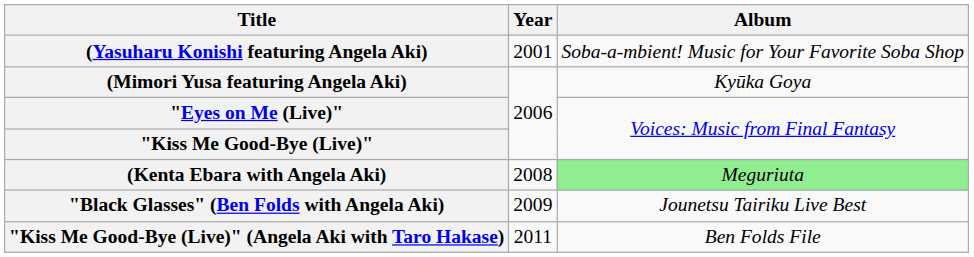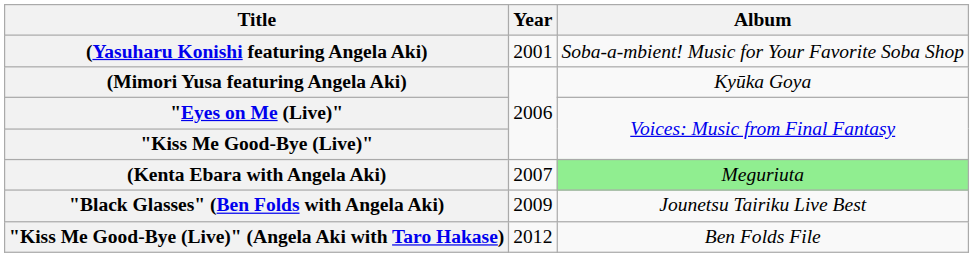 <table class="wikitable plainrowheaders" style="text-align:center;">
 <tr>
 <th scope="col">Title</th>
 <th scope="col">Year</th>
 <th scope="col">Album</th>
 </tr>
 <tr>
 <th scope="row"> <span>(<a href='#'>Yasuharu Konishi</a> featuring Angela Aki)</span></th>
 <td rowspan="1">2001</td>
 <td rowspan="1"><em>Soba-a-mbient! Music for Your Favorite Soba Shop</em></td>
 </tr>
 <tr>
 <th scope="row"> <span>(Mimori Yusa featuring Angela Aki)</span></th>
 <td rowspan="3">2006</td>
 <td rowspan="1"><em>Kyūka Goya</em></td>
 </tr>
 <tr>
 <th scope="row">"<a href='#'>Eyes on Me</a> (Live)"</th>
 <td rowspan="2"><em><a href='#'>Voices: Music from Final Fantasy</a></em></td>
 </tr>
 <tr>
 <th scope="row">"Kiss Me Good-Bye (Live)"</th>
 </tr>
 <tr>
 <th scope="row"> <span>(Kenta Ebara with Angela Aki)</span></th>
-<td rowspan="1">2008</td>
+<td rowspan="1">2007</td>
 <td rowspan="1" style="background: lightgreen;"><em>Meguriuta</em></td>
 </tr>
 <tr>
 <th scope="row">"Black Glasses" <span>(<a href='#'>Ben Folds</a> with Angela Aki)</span></th>
 <td rowspan="1">2009</td>
 <td rowspan="1"><em>Jounetsu Tairiku Live Best</em></td>
 </tr>
 <tr>
 <th scope="row">"Kiss Me Good-Bye (Live)" <span>(Angela Aki with <a href='#'>Taro Hakase</a>)</span></th>
-<td rowspan="1">2011</td>
+<td rowspan="1">2012</td>
 <td rowspan="1"><em>Ben Folds File</em></td>
 </tr>
 </table>
